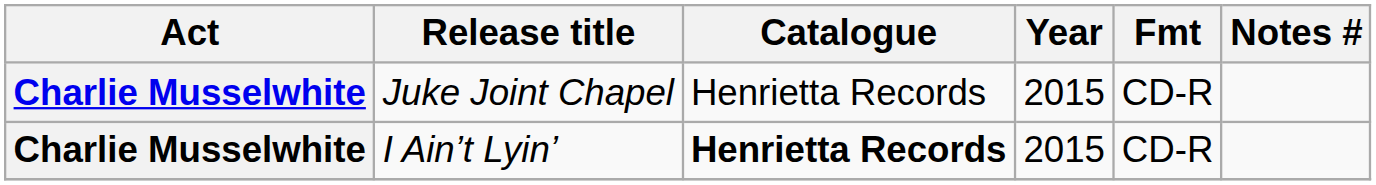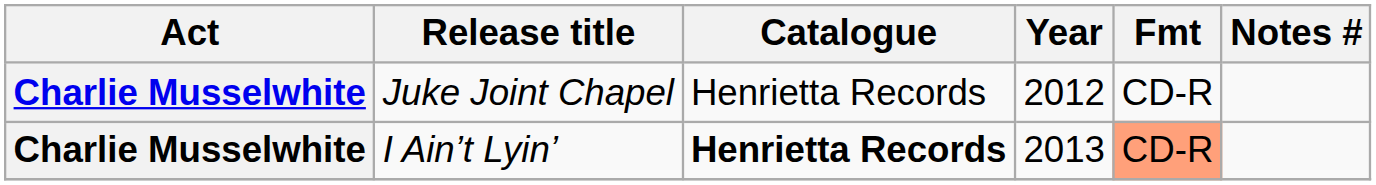 <table class="wikitable plainrowheaders sortable">
 <tr>
 <th scope="col" class="unsortable">Act</th>
 <th scope="col">Release title</th>
 <th scope="col">Catalogue</th>
 <th scope="col">Year</th>
 <th scope="col">Fmt</th>
 <th scope="col" class="unsortable">Notes #</th>
 </tr>
 <tr>
 <th scope="row"><a href='#'>Charlie Musselwhite</a></th>
 <td><em>Juke Joint Chapel</em></td>
 <td>Henrietta Records</td>
-<td>2015</td>
+<td>2012</td>
 <td>CD-R</td>
 <td></td>
 </tr>
 <tr>
 <th scope="row">Charlie Musselwhite</th>
 <td><em>I Ain’t Lyin’ </em></td>
 <td><strong>Henrietta Records</strong></td>
-<td>2015</td>
-<td>CD-R</td>
+<td>2013</td>
+<td style="background: lightsalmon;">CD-R</td>
 <td></td>
 </tr>
 <tr>
 </tr>
 </table>
